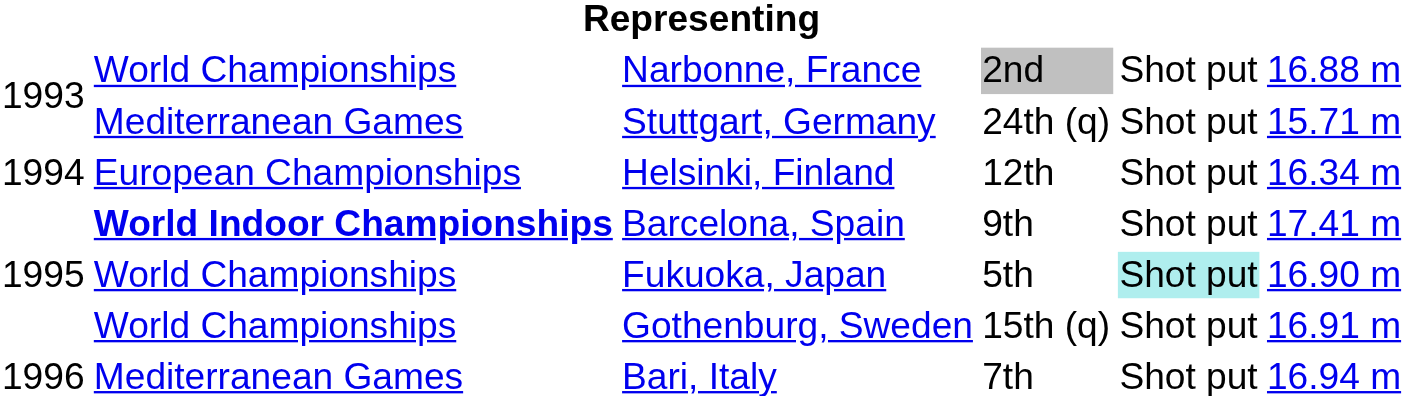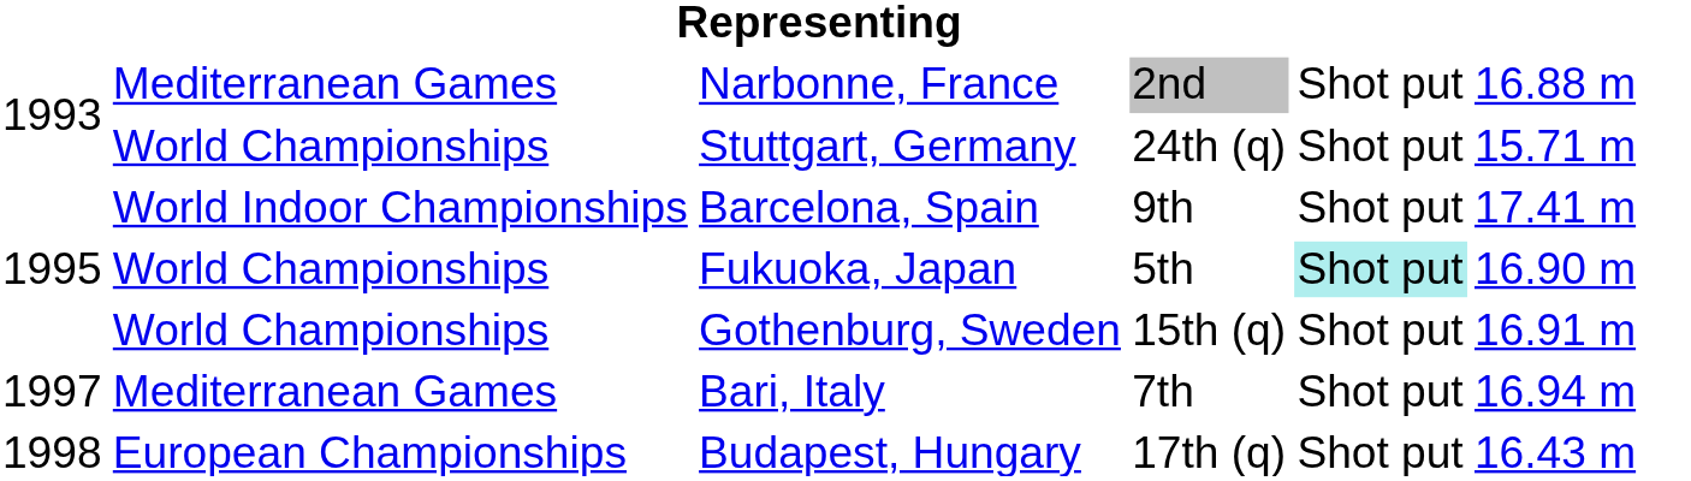 <table>
 <tr>
 <th colspan="6">Representing </th>
 </tr>
 <tr>
 <td rowspan=2>1993</td>
-<td><a href='#'>World Championships</a></td>
+<td><a href='#'>Mediterranean Games</a></td>
 <td><a href='#'>Narbonne, France</a></td>
 <td bgcolor=silver>2nd</td>
 <td>Shot put</td>
 <td><a href='#'>16.88 m</a></td>
 </tr>
 <tr>
-<td><a href='#'>Mediterranean Games</a></td>
+<td><a href='#'>World Championships</a></td>
 <td><a href='#'>Stuttgart, Germany</a></td>
 <td>24th (q)</td>
 <td>Shot put</td>
 <td><a href='#'>15.71 m</a></td>
 </tr>
 <tr>
-<td>1994</td>
-<td><a href='#'>European Championships</a></td>
-<td><a href='#'>Helsinki, Finland</a></td>
-<td>12th</td>
-<td>Shot put</td>
-<td><a href='#'>16.34 m</a></td>
-</tr>
-<tr>
 <td rowspan=3>1995</td>
-<td><strong><a href='#'>World Indoor Championships</a></strong></td>
+<td><a href='#'>World Indoor Championships</a></td>
 <td><a href='#'>Barcelona, Spain</a></td>
 <td>9th</td>
 <td>Shot put</td>
 <td><a href='#'>17.41 m</a></td>
 </tr>
 <tr>
 <td><a href='#'>World Championships</a></td>
 <td><a href='#'>Fukuoka, Japan</a></td>
 <td>5th</td>
 <td style="background: paleturquoise;">Shot put</td>
 <td><a href='#'>16.90 m</a></td>
 </tr>
 <tr>
 <td><a href='#'>World Championships</a></td>
 <td><a href='#'>Gothenburg, Sweden</a></td>
 <td>15th (q)</td>
 <td>Shot put</td>
 <td><a href='#'>16.91 m</a></td>
 </tr>
 <tr>
-<td>1996</td>
+<td>1997</td>
 <td><a href='#'>Mediterranean Games</a></td>
 <td><a href='#'>Bari, Italy</a></td>
 <td>7th</td>
 <td>Shot put</td>
 <td><a href='#'>16.94 m</a></td>
 </tr>
+<tr>
+<td>1998</td>
+<td><a href='#'>European Championships</a></td>
+<td><a href='#'>Budapest, Hungary</a></td>
+<td>17th (q)</td>
+<td>Shot put</td>
+<td><a href='#'>16.43 m</a></td>
+</tr>
 </table>
